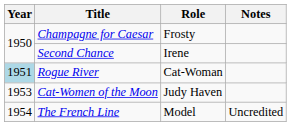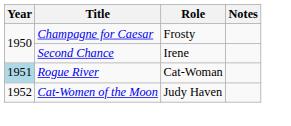 <table class="wikitable sortable">
 <tr>
 <th>Year</th>
 <th>Title</th>
 <th>Role</th>
 <th>Notes</th>
 </tr>
 <tr>
 <td rowspan=2>1950</td>
 <td><em><a href='#'>Champagne for Caesar</a></em></td>
 <td>Frosty</td>
 <td></td>
 </tr>
 <tr>
 <td><em><a href='#'>Second Chance</a></em></td>
 <td>Irene</td>
 <td></td>
 </tr>
 <tr>
 <td style="background: lightblue;">1951</td>
 <td><em><a href='#'>Rogue River</a></em></td>
 <td>Cat-Woman</td>
 <td></td>
 </tr>
 <tr>
-<td>1953</td>
+<td>1952</td>
 <td><em><a href='#'>Cat-Women of the Moon</a></em></td>
 <td>Judy Haven</td>
 <td></td>
 </tr>
-<tr>
-<td>1954</td>
-<td><em><a href='#'>The French Line</a></em></td>
-<td>Model</td>
-<td>Uncredited</td>
-</tr>
 </table>
